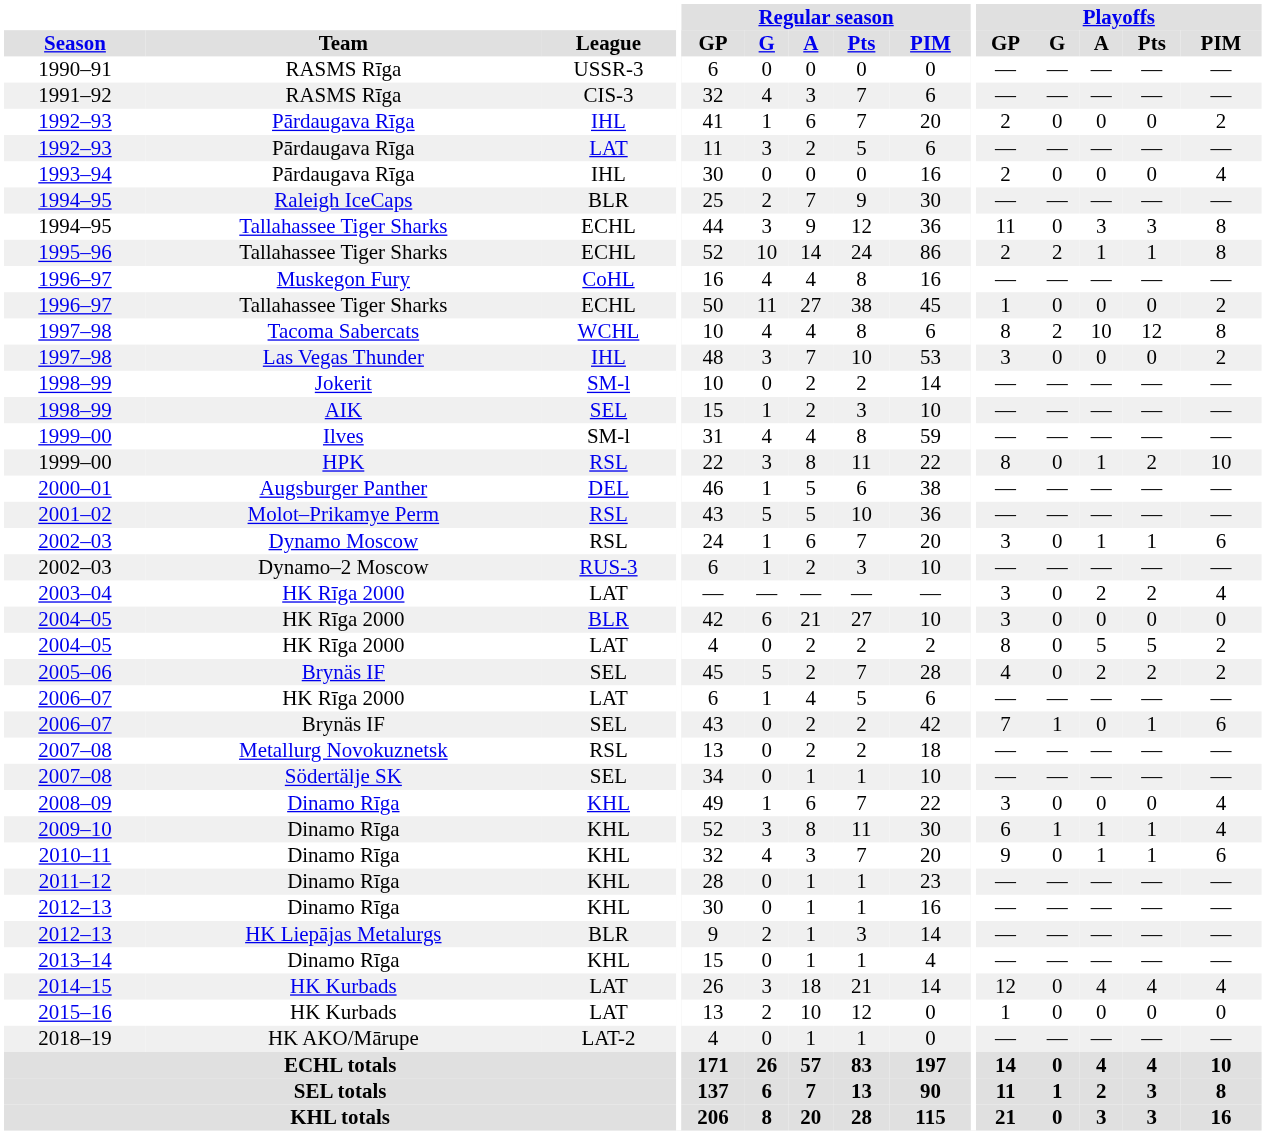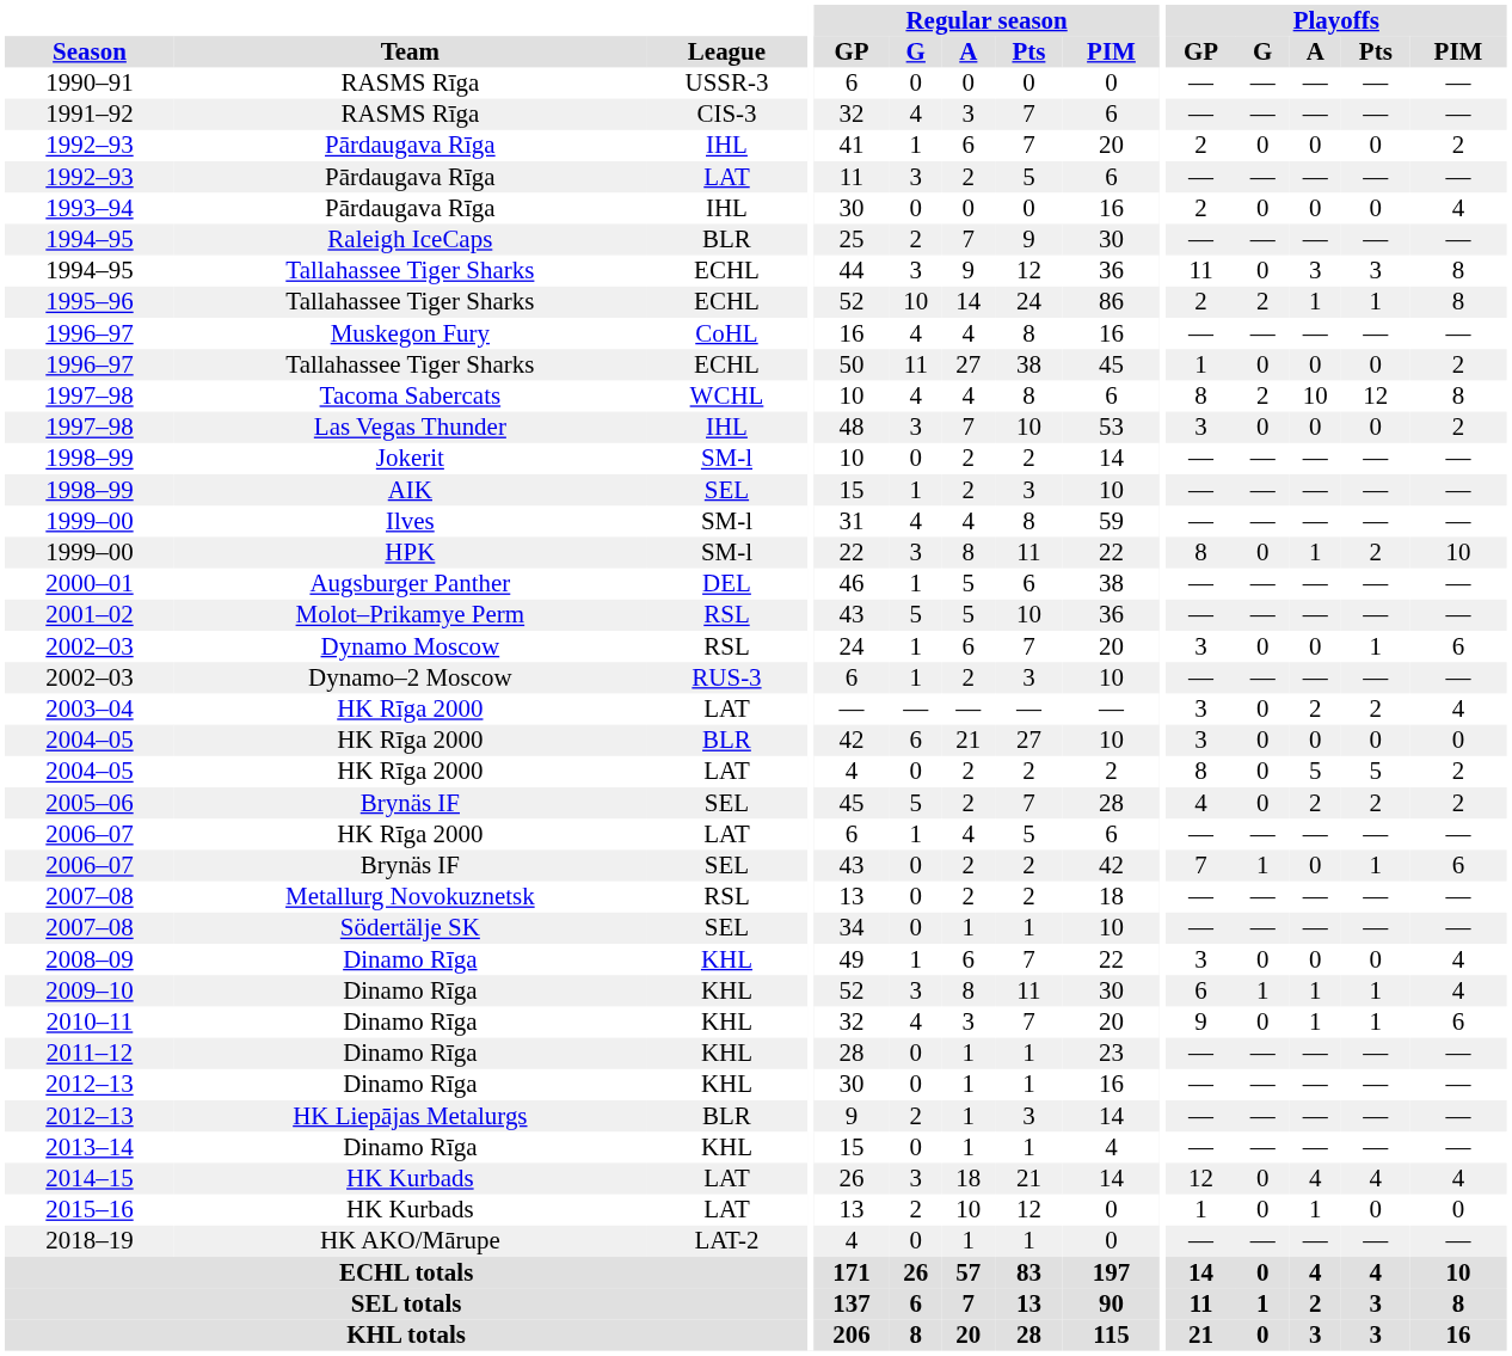 <table border="0" cellpadding="1" cellspacing="0" style="text-align:center; width:60em">
 <tr bgcolor="#e0e0e0">
 <th colspan="3" bgcolor="#ffffff"></th>
 <th rowspan="100" bgcolor="#ffffff"></th>
 <th colspan="5"><a href='#'>Regular season</a></th>
 <th rowspan="100" bgcolor="#ffffff"></th>
 <th colspan="5"><a href='#'>Playoffs</a></th>
 </tr>
 <tr bgcolor="#e0e0e0">
 <th><a href='#'>Season</a></th>
 <th>Team</th>
 <th>League</th>
 <th>GP</th>
 <th><a href='#'>G</a></th>
 <th><a href='#'>A</a></th>
 <th><a href='#'>Pts</a></th>
 <th><a href='#'>PIM</a></th>
 <th>GP</th>
 <th>G</th>
 <th>A</th>
 <th>Pts</th>
 <th>PIM</th>
 </tr>
 <tr>
 <td>1990–91</td>
 <td>RASMS Rīga</td>
 <td>USSR-3</td>
 <td>6</td>
 <td>0</td>
 <td>0</td>
 <td>0</td>
 <td>0</td>
 <td>—</td>
 <td>—</td>
 <td>—</td>
 <td>—</td>
 <td>—</td>
 </tr>
 <tr bgcolor="#f0f0f0">
 <td>1991–92</td>
 <td>RASMS Rīga</td>
 <td>CIS-3</td>
 <td>32</td>
 <td>4</td>
 <td>3</td>
 <td>7</td>
 <td>6</td>
 <td>—</td>
 <td>—</td>
 <td>—</td>
 <td>—</td>
 <td>—</td>
 </tr>
 <tr>
 <td><a href='#'>1992–93</a></td>
 <td><a href='#'>Pārdaugava Rīga</a></td>
 <td><a href='#'>IHL</a></td>
 <td>41</td>
 <td>1</td>
 <td>6</td>
 <td>7</td>
 <td>20</td>
 <td>2</td>
 <td>0</td>
 <td>0</td>
 <td>0</td>
 <td>2</td>
 </tr>
 <tr bgcolor="#f0f0f0">
 <td><a href='#'>1992–93</a></td>
 <td>Pārdaugava Rīga</td>
 <td><a href='#'>LAT</a></td>
 <td>11</td>
 <td>3</td>
 <td>2</td>
 <td>5</td>
 <td>6</td>
 <td>—</td>
 <td>—</td>
 <td>—</td>
 <td>—</td>
 <td>—</td>
 </tr>
 <tr>
 <td><a href='#'>1993–94</a></td>
 <td>Pārdaugava Rīga</td>
 <td>IHL</td>
 <td>30</td>
 <td>0</td>
 <td>0</td>
 <td>0</td>
 <td>16</td>
 <td>2</td>
 <td>0</td>
 <td>0</td>
 <td>0</td>
 <td>4</td>
 </tr>
 <tr bgcolor="#f0f0f0">
 <td><a href='#'>1994–95</a></td>
 <td><a href='#'>Raleigh IceCaps</a></td>
 <td>BLR</td>
 <td>25</td>
 <td>2</td>
 <td>7</td>
 <td>9</td>
 <td>30</td>
 <td>—</td>
 <td>—</td>
 <td>—</td>
 <td>—</td>
 <td>—</td>
 </tr>
 <tr>
 <td>1994–95</td>
 <td><a href='#'>Tallahassee Tiger Sharks</a></td>
 <td>ECHL</td>
 <td>44</td>
 <td>3</td>
 <td>9</td>
 <td>12</td>
 <td>36</td>
 <td>11</td>
 <td>0</td>
 <td>3</td>
 <td>3</td>
 <td>8</td>
 </tr>
 <tr bgcolor="#f0f0f0">
 <td><a href='#'>1995–96</a></td>
 <td>Tallahassee Tiger Sharks</td>
 <td>ECHL</td>
 <td>52</td>
 <td>10</td>
 <td>14</td>
 <td>24</td>
 <td>86</td>
 <td>2</td>
 <td>2</td>
 <td>1</td>
 <td>1</td>
 <td>8</td>
 </tr>
 <tr>
 <td><a href='#'>1996–97</a></td>
 <td><a href='#'>Muskegon Fury</a></td>
 <td><a href='#'>CoHL</a></td>
 <td>16</td>
 <td>4</td>
 <td>4</td>
 <td>8</td>
 <td>16</td>
 <td>—</td>
 <td>—</td>
 <td>—</td>
 <td>—</td>
 <td>—</td>
 </tr>
 <tr bgcolor="#f0f0f0">
 <td><a href='#'>1996–97</a></td>
 <td>Tallahassee Tiger Sharks</td>
 <td>ECHL</td>
 <td>50</td>
 <td>11</td>
 <td>27</td>
 <td>38</td>
 <td>45</td>
 <td>1</td>
 <td>0</td>
 <td>0</td>
 <td>0</td>
 <td>2</td>
 </tr>
 <tr>
 <td><a href='#'>1997–98</a></td>
 <td><a href='#'>Tacoma Sabercats</a></td>
 <td><a href='#'>WCHL</a></td>
 <td>10</td>
 <td>4</td>
 <td>4</td>
 <td>8</td>
 <td>6</td>
 <td>8</td>
 <td>2</td>
 <td>10</td>
 <td>12</td>
 <td>8</td>
 </tr>
 <tr bgcolor="#f0f0f0">
 <td><a href='#'>1997–98</a></td>
 <td><a href='#'>Las Vegas Thunder</a></td>
 <td><a href='#'>IHL</a></td>
 <td>48</td>
 <td>3</td>
 <td>7</td>
 <td>10</td>
 <td>53</td>
 <td>3</td>
 <td>0</td>
 <td>0</td>
 <td>0</td>
 <td>2</td>
 </tr>
 <tr>
 <td><a href='#'>1998–99</a></td>
 <td><a href='#'>Jokerit</a></td>
 <td><a href='#'>SM-l</a></td>
 <td>10</td>
 <td>0</td>
 <td>2</td>
 <td>2</td>
 <td>14</td>
 <td>—</td>
 <td>—</td>
 <td>—</td>
 <td>—</td>
 <td>—</td>
 </tr>
 <tr bgcolor="#f0f0f0">
 <td><a href='#'>1998–99</a></td>
 <td><a href='#'>AIK</a></td>
 <td><a href='#'>SEL</a></td>
 <td>15</td>
 <td>1</td>
 <td>2</td>
 <td>3</td>
 <td>10</td>
 <td>—</td>
 <td>—</td>
 <td>—</td>
 <td>—</td>
 <td>—</td>
 </tr>
 <tr>
 <td><a href='#'>1999–00</a></td>
 <td><a href='#'>Ilves</a></td>
 <td>SM-l</td>
 <td>31</td>
 <td>4</td>
 <td>4</td>
 <td>8</td>
 <td>59</td>
 <td>—</td>
 <td>—</td>
 <td>—</td>
 <td>—</td>
 <td>—</td>
 </tr>
 <tr bgcolor="#f0f0f0">
 <td>1999–00</td>
 <td><a href='#'>HPK</a></td>
-<td><a href='#'>RSL</a></td>
+<td>SM-l</td>
 <td>22</td>
 <td>3</td>
 <td>8</td>
 <td>11</td>
 <td>22</td>
 <td>8</td>
 <td>0</td>
 <td>1</td>
 <td>2</td>
 <td>10</td>
 </tr>
 <tr>
 <td><a href='#'>2000–01</a></td>
 <td><a href='#'>Augsburger Panther</a></td>
 <td><a href='#'>DEL</a></td>
 <td>46</td>
 <td>1</td>
 <td>5</td>
 <td>6</td>
 <td>38</td>
 <td>—</td>
 <td>—</td>
 <td>—</td>
 <td>—</td>
 <td>—</td>
 </tr>
 <tr bgcolor="#f0f0f0">
 <td><a href='#'>2001–02</a></td>
 <td><a href='#'>Molot–Prikamye Perm</a></td>
 <td><a href='#'>RSL</a></td>
 <td>43</td>
 <td>5</td>
 <td>5</td>
 <td>10</td>
 <td>36</td>
 <td>—</td>
 <td>—</td>
 <td>—</td>
 <td>—</td>
 <td>—</td>
 </tr>
 <tr>
 <td><a href='#'>2002–03</a></td>
 <td><a href='#'>Dynamo Moscow</a></td>
 <td>RSL</td>
 <td>24</td>
 <td>1</td>
 <td>6</td>
 <td>7</td>
 <td>20</td>
 <td>3</td>
 <td>0</td>
-<td>1</td>
+<td>0</td>
 <td>1</td>
 <td>6</td>
 </tr>
 <tr bgcolor="#f0f0f0">
 <td>2002–03</td>
 <td>Dynamo–2 Moscow</td>
 <td><a href='#'>RUS-3</a></td>
 <td>6</td>
 <td>1</td>
 <td>2</td>
 <td>3</td>
 <td>10</td>
 <td>—</td>
 <td>—</td>
 <td>—</td>
 <td>—</td>
 <td>—</td>
 </tr>
 <tr>
 <td><a href='#'>2003–04</a></td>
 <td><a href='#'>HK Rīga 2000</a></td>
 <td>LAT</td>
 <td>—</td>
 <td>—</td>
 <td>—</td>
 <td>—</td>
 <td>—</td>
 <td>3</td>
 <td>0</td>
 <td>2</td>
 <td>2</td>
 <td>4</td>
 </tr>
 <tr bgcolor="#f0f0f0">
 <td><a href='#'>2004–05</a></td>
 <td>HK Rīga 2000</td>
 <td><a href='#'>BLR</a></td>
 <td>42</td>
 <td>6</td>
 <td>21</td>
 <td>27</td>
 <td>10</td>
 <td>3</td>
 <td>0</td>
 <td>0</td>
 <td>0</td>
 <td>0</td>
 </tr>
 <tr>
 <td><a href='#'>2004–05</a></td>
 <td>HK Rīga 2000</td>
 <td>LAT</td>
 <td>4</td>
 <td>0</td>
 <td>2</td>
 <td>2</td>
 <td>2</td>
 <td>8</td>
 <td>0</td>
 <td>5</td>
 <td>5</td>
 <td>2</td>
 </tr>
 <tr bgcolor="#f0f0f0">
 <td><a href='#'>2005–06</a></td>
 <td><a href='#'>Brynäs IF</a></td>
 <td>SEL</td>
 <td>45</td>
 <td>5</td>
 <td>2</td>
 <td>7</td>
 <td>28</td>
 <td>4</td>
 <td>0</td>
 <td>2</td>
 <td>2</td>
 <td>2</td>
 </tr>
 <tr>
 <td><a href='#'>2006–07</a></td>
 <td>HK Rīga 2000</td>
 <td>LAT</td>
 <td>6</td>
 <td>1</td>
 <td>4</td>
 <td>5</td>
 <td>6</td>
 <td>—</td>
 <td>—</td>
 <td>—</td>
 <td>—</td>
 <td>—</td>
 </tr>
 <tr bgcolor="#f0f0f0">
 <td><a href='#'>2006–07</a></td>
 <td>Brynäs IF</td>
 <td>SEL</td>
 <td>43</td>
 <td>0</td>
 <td>2</td>
 <td>2</td>
 <td>42</td>
 <td>7</td>
 <td>1</td>
 <td>0</td>
 <td>1</td>
 <td>6</td>
 </tr>
 <tr>
 <td><a href='#'>2007–08</a></td>
 <td><a href='#'>Metallurg Novokuznetsk</a></td>
 <td>RSL</td>
 <td>13</td>
 <td>0</td>
 <td>2</td>
 <td>2</td>
 <td>18</td>
 <td>—</td>
 <td>—</td>
 <td>—</td>
 <td>—</td>
 <td>—</td>
 </tr>
 <tr bgcolor="#f0f0f0">
 <td><a href='#'>2007–08</a></td>
 <td><a href='#'>Södertälje SK</a></td>
 <td>SEL</td>
 <td>34</td>
 <td>0</td>
 <td>1</td>
 <td>1</td>
 <td>10</td>
 <td>—</td>
 <td>—</td>
 <td>—</td>
 <td>—</td>
 <td>—</td>
 </tr>
 <tr>
 <td><a href='#'>2008–09</a></td>
 <td><a href='#'>Dinamo Rīga</a></td>
 <td><a href='#'>KHL</a></td>
 <td>49</td>
 <td>1</td>
 <td>6</td>
 <td>7</td>
 <td>22</td>
 <td>3</td>
 <td>0</td>
 <td>0</td>
 <td>0</td>
 <td>4</td>
 </tr>
 <tr bgcolor="#f0f0f0">
 <td><a href='#'>2009–10</a></td>
 <td>Dinamo Rīga</td>
 <td>KHL</td>
 <td>52</td>
 <td>3</td>
 <td>8</td>
 <td>11</td>
 <td>30</td>
 <td>6</td>
 <td>1</td>
 <td>1</td>
 <td>1</td>
 <td>4</td>
 </tr>
 <tr>
 <td><a href='#'>2010–11</a></td>
 <td>Dinamo Rīga</td>
 <td>KHL</td>
 <td>32</td>
 <td>4</td>
 <td>3</td>
 <td>7</td>
 <td>20</td>
 <td>9</td>
 <td>0</td>
 <td>1</td>
 <td>1</td>
 <td>6</td>
 </tr>
 <tr bgcolor="#f0f0f0">
 <td><a href='#'>2011–12</a></td>
 <td>Dinamo Rīga</td>
 <td>KHL</td>
 <td>28</td>
 <td>0</td>
 <td>1</td>
 <td>1</td>
 <td>23</td>
 <td>—</td>
 <td>—</td>
 <td>—</td>
 <td>—</td>
 <td>—</td>
 </tr>
 <tr>
 <td><a href='#'>2012–13</a></td>
 <td>Dinamo Rīga</td>
 <td>KHL</td>
 <td>30</td>
 <td>0</td>
 <td>1</td>
 <td>1</td>
 <td>16</td>
 <td>—</td>
 <td>—</td>
 <td>—</td>
 <td>—</td>
 <td>—</td>
 </tr>
 <tr bgcolor="#f0f0f0">
 <td><a href='#'>2012–13</a></td>
 <td><a href='#'>HK Liepājas Metalurgs</a></td>
 <td>BLR</td>
 <td>9</td>
 <td>2</td>
 <td>1</td>
 <td>3</td>
 <td>14</td>
 <td>—</td>
 <td>—</td>
 <td>—</td>
 <td>—</td>
 <td>—</td>
 </tr>
 <tr>
 <td><a href='#'>2013–14</a></td>
 <td>Dinamo Rīga</td>
 <td>KHL</td>
 <td>15</td>
 <td>0</td>
 <td>1</td>
 <td>1</td>
 <td>4</td>
 <td>—</td>
 <td>—</td>
 <td>—</td>
 <td>—</td>
 <td>—</td>
 </tr>
 <tr bgcolor="#f0f0f0">
 <td><a href='#'>2014–15</a></td>
 <td><a href='#'>HK Kurbads</a></td>
 <td>LAT</td>
 <td>26</td>
 <td>3</td>
 <td>18</td>
 <td>21</td>
 <td>14</td>
 <td>12</td>
 <td>0</td>
 <td>4</td>
 <td>4</td>
 <td>4</td>
 </tr>
 <tr>
 <td><a href='#'>2015–16</a></td>
 <td>HK Kurbads</td>
 <td>LAT</td>
 <td>13</td>
 <td>2</td>
 <td>10</td>
 <td>12</td>
 <td>0</td>
 <td>1</td>
 <td>0</td>
-<td>0</td>
+<td>1</td>
 <td>0</td>
 <td>0</td>
 </tr>
 <tr bgcolor="#f0f0f0">
 <td>2018–19</td>
 <td>HK AKO/Mārupe</td>
 <td>LAT-2</td>
 <td>4</td>
 <td>0</td>
 <td>1</td>
 <td>1</td>
 <td>0</td>
 <td>—</td>
 <td>—</td>
 <td>—</td>
 <td>—</td>
 <td>—</td>
 </tr>
 <tr bgcolor="#e0e0e0">
 <th colspan="3">ECHL totals</th>
 <th>171</th>
 <th>26</th>
 <th>57</th>
 <th>83</th>
 <th>197</th>
 <th>14</th>
 <th>0</th>
 <th>4</th>
 <th>4</th>
 <th>10</th>
 </tr>
 <tr bgcolor="#e0e0e0">
 <th colspan="3">SEL totals</th>
 <th>137</th>
 <th>6</th>
 <th>7</th>
 <th>13</th>
 <th>90</th>
 <th>11</th>
 <th>1</th>
 <th>2</th>
 <th>3</th>
 <th>8</th>
 </tr>
 <tr bgcolor="#e0e0e0">
 <th colspan="3">KHL totals</th>
 <th>206</th>
 <th>8</th>
 <th>20</th>
 <th>28</th>
 <th>115</th>
 <th>21</th>
 <th>0</th>
 <th>3</th>
 <th>3</th>
 <th>16</th>
 </tr>
 </table>
